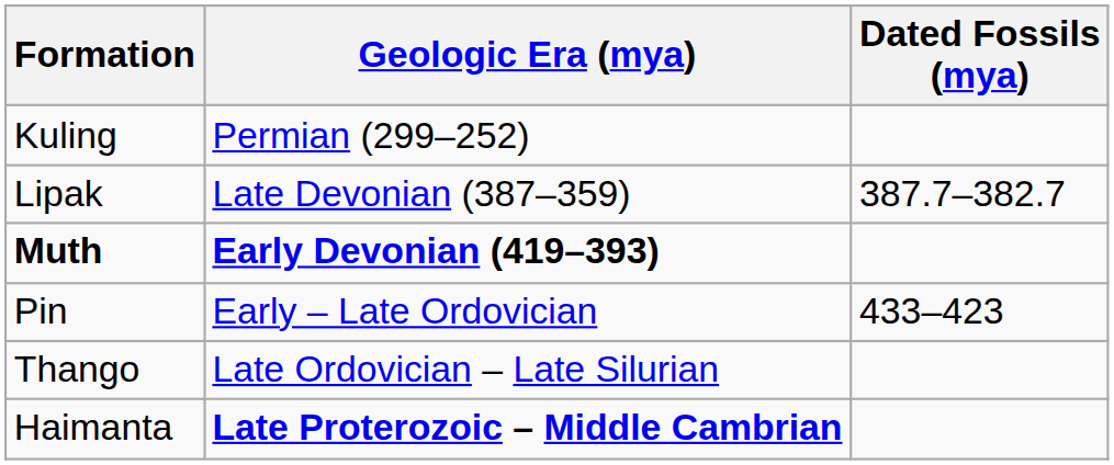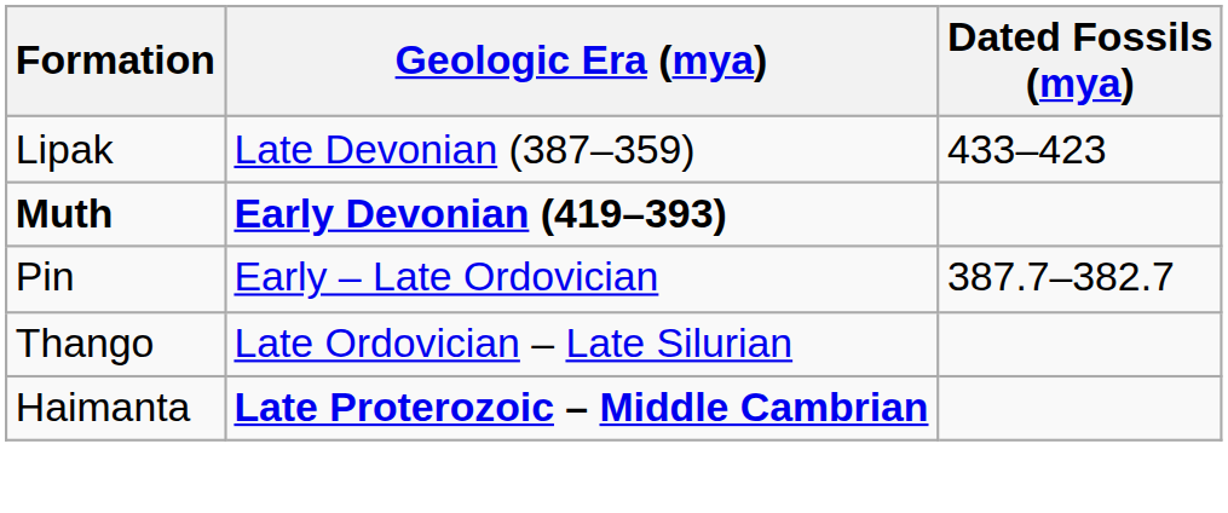 <table class="wikitable mw-collapsible floatleft">
 <tr>
 <th>Formation</th>
 <th><a href='#'>Geologic Era</a> (<a href='#'>mya</a>)</th>
 <th>Dated Fossils<br>(<a href='#'>mya</a>)</th>
 </tr>
 <tr>
-<td>Kuling</td>
-<td><a href='#'>Permian</a> (299–252)</td>
-<td></td>
-</tr>
-<tr>
 <td>Lipak</td>
 <td><a href='#'>Late Devonian</a> (387–359)</td>
-<td>387.7–382.7</td>
+<td>433–423</td>
 </tr>
 <tr>
 <td><strong>Muth</strong></td>
 <td><strong><a href='#'>Early Devonian</a> (419–393)</strong></td>
 <td></td>
 </tr>
 <tr>
 <td>Pin</td>
 <td><a href='#'>Early – Late Ordovician</a></td>
-<td>433–423</td>
+<td>387.7–382.7</td>
 </tr>
 <tr>
 <td>Thango</td>
 <td><a href='#'>Late Ordovician</a> – <a href='#'>Late Silurian</a></td>
 <td></td>
 </tr>
 <tr>
 <td>Haimanta</td>
 <td><strong><a href='#'>Late Proterozoic</a> – <a href='#'>Middle Cambrian</a></strong></td>
 <td></td>
 </tr>
 </table>
